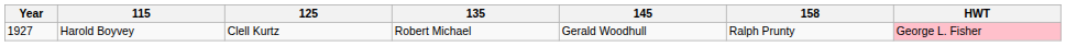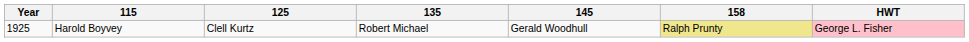 <table class="wikitable sortable" style="width: 100%; font-size: 85%;">
 <tr>
 <th width="5%">Year</th>
 <th width="15.83%">115</th>
 <th width="15.83%">125</th>
 <th width="15.83%">135</th>
 <th width="15.83%">145</th>
 <th width="15.83%">158</th>
 <th width="15.83%">HWT</th>
 </tr>
 <tr>
-<td>1927</td>
+<td>1925</td>
 <td>Harold Boyvey</td>
 <td>Clell Kurtz</td>
 <td>Robert Michael</td>
 <td>Gerald Woodhull</td>
-<td>Ralph Prunty</td>
+<td style="background: khaki;">Ralph Prunty</td>
 <td style="background: pink;">George L. Fisher</td>
 </tr>
 </table>
